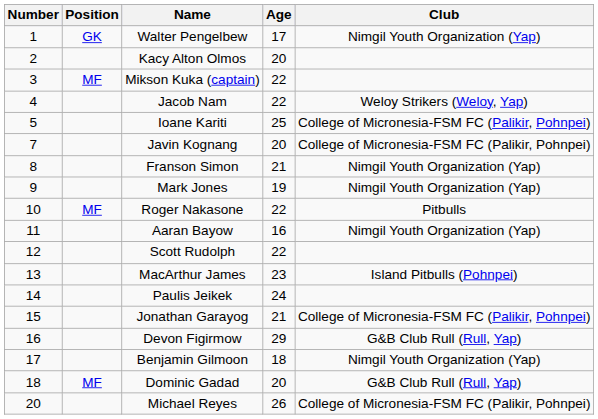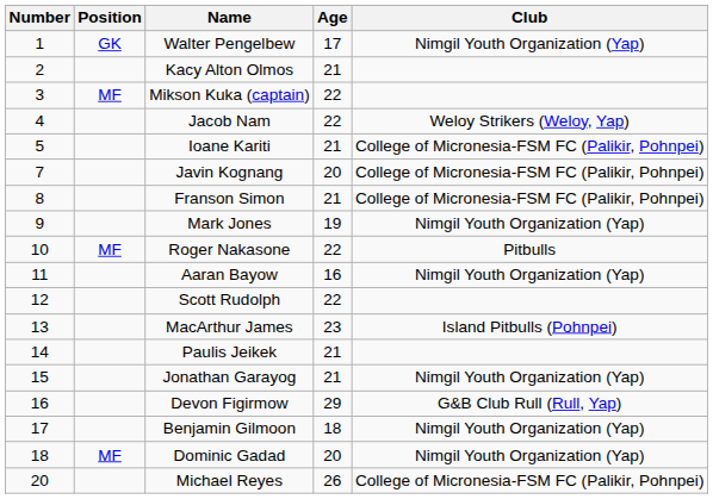 <table class="wikitable" style="width:auto" align="center">
 <tr bgcolor="#CCCCFF" align="center">
 <th>Number</th>
 <th>Position</th>
 <th>Name</th>
 <th>Age</th>
 <th>Club</th>
 </tr>
 <tr style="text-align:center;">
 <td>1</td>
 <td><a href='#'>GK</a></td>
 <td>Walter Pengelbew</td>
 <td>17</td>
 <td>Nimgil Youth Organization (<a href='#'>Yap</a>)</td>
 </tr>
 <tr style="text-align:center;">
 <td>2</td>
 <td></td>
 <td>Kacy Alton Olmos</td>
-<td>20</td>
+<td>21</td>
 <td></td>
 </tr>
 <tr style="text-align:center;">
 <td>3</td>
 <td><a href='#'>MF</a></td>
 <td>Mikson Kuka (<a href='#'>captain</a>)</td>
 <td>22</td>
 <td></td>
 </tr>
 <tr style="text-align:center;">
 <td>4</td>
 <td></td>
 <td>Jacob Nam</td>
 <td>22</td>
 <td>Weloy Strikers (<a href='#'>Weloy</a>, <a href='#'>Yap</a>)</td>
 </tr>
 <tr style="text-align:center;">
 <td>5</td>
 <td></td>
 <td>Ioane Kariti</td>
-<td>25</td>
+<td>21</td>
 <td>College of Micronesia-FSM FC (<a href='#'>Palikir</a>, <a href='#'>Pohnpei</a>)</td>
 </tr>
 <tr style="text-align:center;">
 <td>7</td>
 <td></td>
 <td>Javin Kognang</td>
 <td>20</td>
 <td>College of Micronesia-FSM FC (Palikir, Pohnpei)</td>
 </tr>
 <tr style="text-align:center;">
 <td>8</td>
 <td></td>
 <td>Franson Simon</td>
 <td>21</td>
-<td>Nimgil Youth Organization (Yap)</td>
+<td>College of Micronesia-FSM FC (Palikir, Pohnpei)</td>
 </tr>
 <tr style="text-align:center;">
 <td>9</td>
 <td></td>
 <td>Mark Jones</td>
 <td>19</td>
 <td>Nimgil Youth Organization (Yap)</td>
 </tr>
 <tr style="text-align:center;">
 <td>10</td>
 <td><a href='#'>MF</a></td>
 <td>Roger Nakasone</td>
 <td>22</td>
 <td>Pitbulls</td>
 </tr>
 <tr style="text-align:center;">
 <td>11</td>
 <td></td>
 <td>Aaran Bayow</td>
 <td>16</td>
 <td>Nimgil Youth Organization (Yap)</td>
 </tr>
 <tr style="text-align:center;">
 <td>12</td>
 <td></td>
 <td>Scott Rudolph</td>
 <td>22</td>
 <td></td>
 </tr>
 <tr style="text-align:center;">
 <td>13</td>
 <td></td>
 <td>MacArthur James</td>
 <td>23</td>
 <td>Island Pitbulls (<a href='#'>Pohnpei</a>)</td>
 </tr>
 <tr style="text-align:center;">
 <td>14</td>
 <td></td>
 <td>Paulis Jeikek</td>
-<td>24</td>
+<td>21</td>
 <td></td>
 </tr>
 <tr style="text-align:center;">
 <td>15</td>
 <td></td>
 <td>Jonathan Garayog</td>
 <td>21</td>
-<td>College of Micronesia-FSM FC (<a href='#'>Palikir</a>, <a href='#'>Pohnpei</a>)</td>
+<td>Nimgil Youth Organization (Yap)</td>
 </tr>
 <tr style="text-align:center;">
 <td>16</td>
 <td></td>
 <td>Devon Figirmow</td>
 <td>29</td>
 <td>G&B Club Rull (<a href='#'>Rull</a>, <a href='#'>Yap</a>)</td>
 </tr>
 <tr style="text-align:center;">
 <td>17</td>
 <td></td>
 <td>Benjamin Gilmoon</td>
 <td>18</td>
 <td>Nimgil Youth Organization (Yap)</td>
 </tr>
 <tr style="text-align:center;">
 <td>18</td>
 <td><a href='#'>MF</a></td>
 <td>Dominic Gadad</td>
 <td>20</td>
-<td>G&B Club Rull (<a href='#'>Rull</a>, <a href='#'>Yap</a>)</td>
+<td>Nimgil Youth Organization (Yap)</td>
 </tr>
 <tr style="text-align:center;">
 <td>20</td>
 <td></td>
 <td>Michael Reyes</td>
 <td>26</td>
 <td>College of Micronesia-FSM FC (Palikir, Pohnpei)</td>
 </tr>
 </table>
